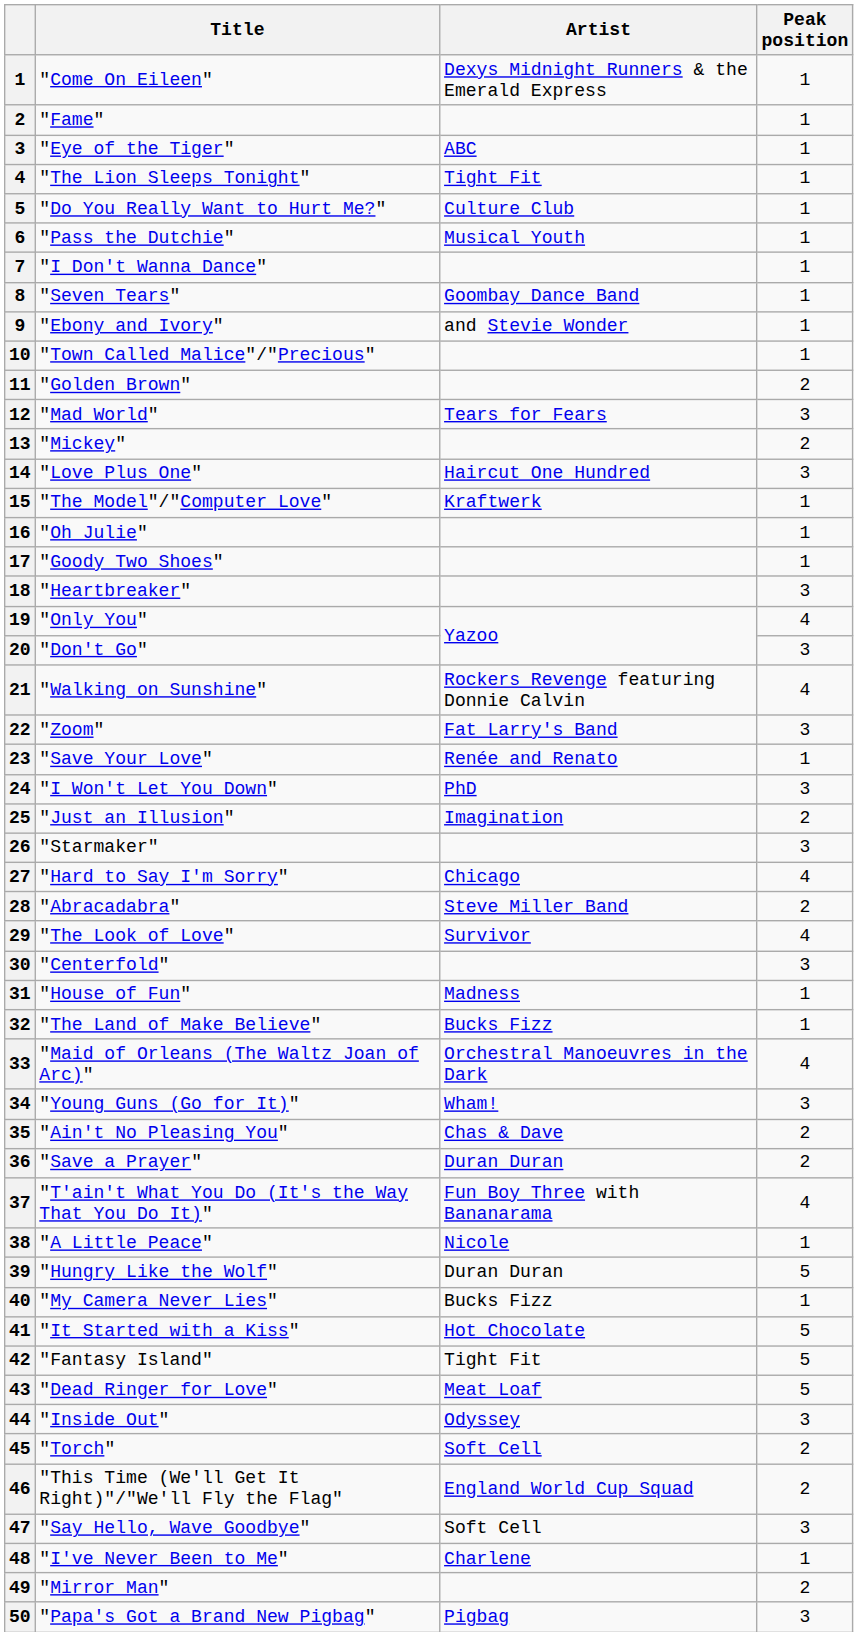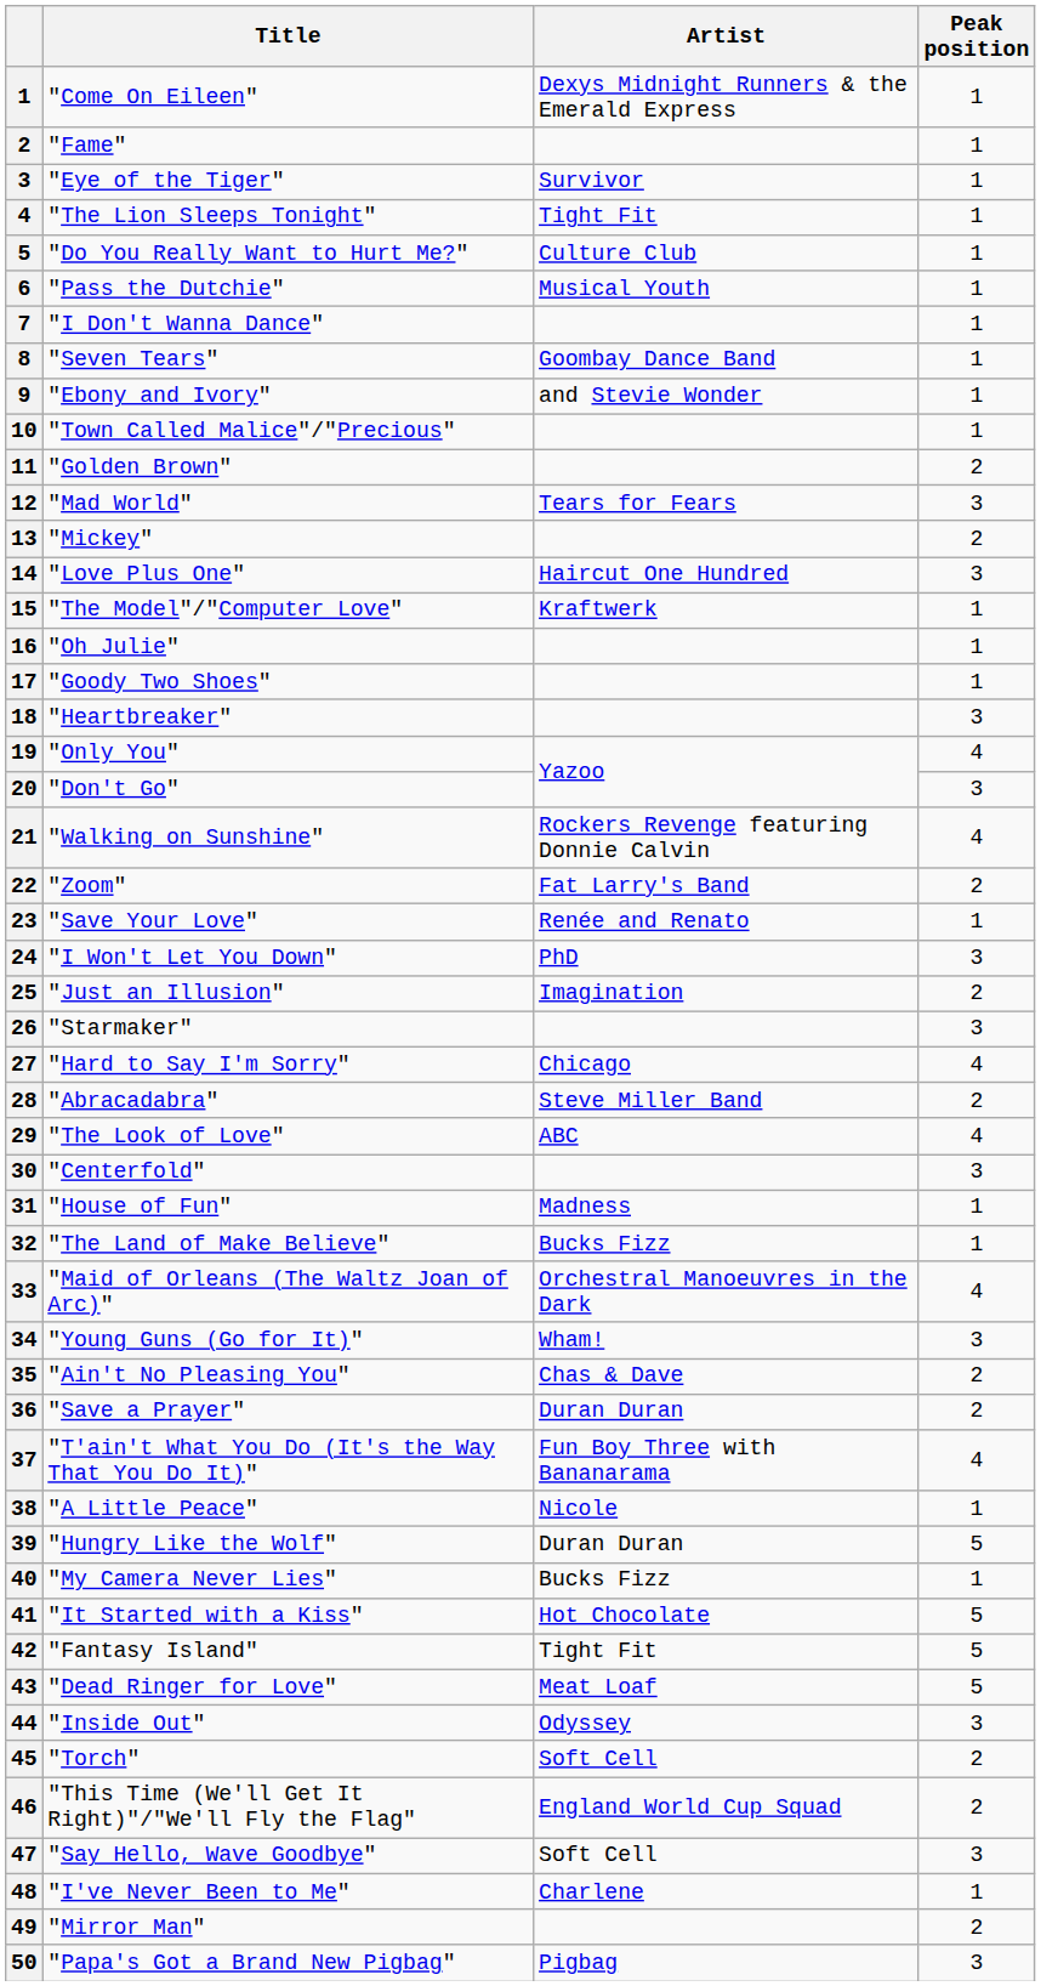 <table class="wikitable sortable plainrowheaders">
 <tr>
 <th scope=col></th>
 <th scope=col>Title</th>
 <th scope=col>Artist</th>
 <th scope=col>Peak<br>position</th>
 </tr>
 <tr>
 <th scope=row style="text-align:center;">1</th>
 <td>"<a href='#'>Come On Eileen</a>"</td>
 <td><a href='#'>Dexys Midnight Runners</a> & the Emerald Express</td>
 <td align="center">1</td>
 </tr>
 <tr>
 <th scope=row style="text-align:center;">2</th>
 <td>"<a href='#'>Fame</a>"</td>
 <td></td>
 <td align="center">1</td>
 </tr>
 <tr>
 <th scope=row style="text-align:center;">3</th>
 <td>"<a href='#'>Eye of the Tiger</a>"</td>
-<td><a href='#'>ABC</a></td>
+<td><a href='#'>Survivor</a></td>
 <td align="center">1</td>
 </tr>
 <tr>
 <th scope=row style="text-align:center;">4</th>
 <td>"<a href='#'>The Lion Sleeps Tonight</a>"</td>
 <td><a href='#'>Tight Fit</a></td>
 <td align="center">1</td>
 </tr>
 <tr>
 <th scope=row style="text-align:center;">5</th>
 <td>"<a href='#'>Do You Really Want to Hurt Me?</a>"</td>
 <td><a href='#'>Culture Club</a></td>
 <td align="center">1</td>
 </tr>
 <tr>
 <th scope=row style="text-align:center;">6</th>
 <td>"<a href='#'>Pass the Dutchie</a>"</td>
 <td><a href='#'>Musical Youth</a></td>
 <td align="center">1</td>
 </tr>
 <tr>
 <th scope=row style="text-align:center;">7</th>
 <td>"<a href='#'>I Don't Wanna Dance</a>"</td>
 <td></td>
 <td align="center">1</td>
 </tr>
 <tr>
 <th scope=row style="text-align:center;">8</th>
 <td>"<a href='#'>Seven Tears</a>"</td>
 <td><a href='#'>Goombay Dance Band</a></td>
 <td align="center">1</td>
 </tr>
 <tr>
 <th scope=row style="text-align:center;">9</th>
 <td>"<a href='#'>Ebony and Ivory</a>"</td>
 <td> and <a href='#'>Stevie Wonder</a></td>
 <td align="center">1</td>
 </tr>
 <tr>
 <th scope=row style="text-align:center;">10</th>
 <td>"<a href='#'>Town Called Malice</a>"/"<a href='#'>Precious</a>"</td>
 <td></td>
 <td align="center">1</td>
 </tr>
 <tr>
 <th scope=row style="text-align:center;">11</th>
 <td>"<a href='#'>Golden Brown</a>"</td>
 <td></td>
 <td align="center">2</td>
 </tr>
 <tr>
 <th scope=row style="text-align:center;">12</th>
 <td>"<a href='#'>Mad World</a>"</td>
 <td><a href='#'>Tears for Fears</a></td>
 <td align="center">3</td>
 </tr>
 <tr>
 <th scope=row style="text-align:center;">13</th>
 <td>"<a href='#'>Mickey</a>"</td>
 <td></td>
 <td align="center">2</td>
 </tr>
 <tr>
 <th scope=row style="text-align:center;">14</th>
 <td>"<a href='#'>Love Plus One</a>"</td>
 <td><a href='#'>Haircut One Hundred</a></td>
 <td align="center">3</td>
 </tr>
 <tr>
 <th scope=row style="text-align:center;">15</th>
 <td>"<a href='#'>The Model</a>"/"<a href='#'>Computer Love</a>"</td>
 <td><a href='#'>Kraftwerk</a></td>
 <td align="center">1</td>
 </tr>
 <tr>
 <th scope=row style="text-align:center;">16</th>
 <td>"<a href='#'>Oh Julie</a>"</td>
 <td></td>
 <td align="center">1</td>
 </tr>
 <tr>
 <th scope=row style="text-align:center;">17</th>
 <td>"<a href='#'>Goody Two Shoes</a>"</td>
 <td></td>
 <td align="center">1</td>
 </tr>
 <tr>
 <th scope=row style="text-align:center;">18</th>
 <td>"<a href='#'>Heartbreaker</a>"</td>
 <td></td>
 <td align="center">3</td>
 </tr>
 <tr>
 <th scope=row style="text-align:center;">19</th>
 <td>"<a href='#'>Only You</a>"</td>
 <td rowspan=2><a href='#'>Yazoo</a></td>
 <td align="center">4</td>
 </tr>
 <tr>
 <th scope=row style="text-align:center;">20</th>
 <td>"<a href='#'>Don't Go</a>"</td>
 <td align="center">3</td>
 </tr>
 <tr>
 <th scope=row style="text-align:center;">21</th>
 <td>"<a href='#'>Walking on Sunshine</a>"</td>
 <td><a href='#'>Rockers Revenge</a> featuring Donnie Calvin</td>
 <td align="center">4</td>
 </tr>
 <tr>
 <th scope=row style="text-align:center;">22</th>
 <td>"<a href='#'>Zoom</a>"</td>
 <td><a href='#'>Fat Larry's Band</a></td>
-<td align="center">3</td>
+<td align="center">2</td>
 </tr>
 <tr>
 <th scope=row style="text-align:center;">23</th>
 <td>"<a href='#'>Save Your Love</a>"</td>
 <td><a href='#'>Renée and Renato</a></td>
 <td align="center">1</td>
 </tr>
 <tr>
 <th scope=row style="text-align:center;">24</th>
 <td>"<a href='#'>I Won't Let You Down</a>"</td>
 <td><a href='#'>PhD</a></td>
 <td align="center">3</td>
 </tr>
 <tr>
 <th scope=row style="text-align:center;">25</th>
 <td>"<a href='#'>Just an Illusion</a>"</td>
 <td><a href='#'>Imagination</a></td>
 <td align="center">2</td>
 </tr>
 <tr>
 <th scope=row style="text-align:center;">26</th>
 <td>"Starmaker"</td>
 <td></td>
 <td align="center">3</td>
 </tr>
 <tr>
 <th scope=row style="text-align:center;">27</th>
 <td>"<a href='#'>Hard to Say I'm Sorry</a>"</td>
 <td><a href='#'>Chicago</a></td>
 <td align="center">4</td>
 </tr>
 <tr>
 <th scope=row style="text-align:center;">28</th>
 <td>"<a href='#'>Abracadabra</a>"</td>
 <td><a href='#'>Steve Miller Band</a></td>
 <td align="center">2</td>
 </tr>
 <tr>
 <th scope=row style="text-align:center;">29</th>
 <td>"<a href='#'>The Look of Love</a>"</td>
-<td><a href='#'>Survivor</a></td>
+<td><a href='#'>ABC</a></td>
 <td align="center">4</td>
 </tr>
 <tr>
 <th scope=row style="text-align:center;">30</th>
 <td>"<a href='#'>Centerfold</a>"</td>
 <td></td>
 <td align="center">3</td>
 </tr>
 <tr>
 <th scope=row style="text-align:center;">31</th>
 <td>"<a href='#'>House of Fun</a>"</td>
 <td><a href='#'>Madness</a></td>
 <td align="center">1</td>
 </tr>
 <tr>
 <th scope=row style="text-align:center;">32</th>
 <td>"<a href='#'>The Land of Make Believe</a>"</td>
 <td><a href='#'>Bucks Fizz</a></td>
 <td align="center">1</td>
 </tr>
 <tr>
 <th scope=row style="text-align:center;">33</th>
 <td>"<a href='#'>Maid of Orleans (The Waltz Joan of Arc)</a>"</td>
 <td><a href='#'>Orchestral Manoeuvres in the Dark</a></td>
 <td align="center">4</td>
 </tr>
 <tr>
 <th scope=row style="text-align:center;">34</th>
 <td>"<a href='#'>Young Guns (Go for It)</a>"</td>
 <td><a href='#'>Wham!</a></td>
 <td align="center">3</td>
 </tr>
 <tr>
 <th scope=row style="text-align:center;">35</th>
 <td>"<a href='#'>Ain't No Pleasing You</a>"</td>
 <td><a href='#'>Chas & Dave</a></td>
 <td align="center">2</td>
 </tr>
 <tr>
 <th scope=row style="text-align:center;">36</th>
 <td>"<a href='#'>Save a Prayer</a>"</td>
 <td><a href='#'>Duran Duran</a></td>
 <td align="center">2</td>
 </tr>
 <tr>
 <th scope=row style="text-align:center;">37</th>
 <td>"<a href='#'>T'ain't What You Do (It's the Way That You Do It)</a>"</td>
 <td><a href='#'>Fun Boy Three</a> with <a href='#'>Bananarama</a></td>
 <td align="center">4</td>
 </tr>
 <tr>
 <th scope=row style="text-align:center;">38</th>
 <td>"<a href='#'>A Little Peace</a>"</td>
 <td><a href='#'>Nicole</a></td>
 <td align="center">1</td>
 </tr>
 <tr>
 <th scope=row style="text-align:center;">39</th>
 <td>"<a href='#'>Hungry Like the Wolf</a>"</td>
 <td>Duran Duran</td>
 <td align="center">5</td>
 </tr>
 <tr>
 <th scope=row style="text-align:center;">40</th>
 <td>"<a href='#'>My Camera Never Lies</a>"</td>
 <td>Bucks Fizz</td>
 <td align="center">1</td>
 </tr>
 <tr>
 <th scope=row style="text-align:center;">41</th>
 <td>"<a href='#'>It Started with a Kiss</a>"</td>
 <td><a href='#'>Hot Chocolate</a></td>
 <td align="center">5</td>
 </tr>
 <tr>
 <th scope=row style="text-align:center;">42</th>
 <td>"Fantasy Island"</td>
 <td>Tight Fit</td>
 <td align="center">5</td>
 </tr>
 <tr>
 <th scope=row style="text-align:center;">43</th>
 <td>"<a href='#'>Dead Ringer for Love</a>"</td>
 <td><a href='#'>Meat Loaf</a></td>
 <td align="center">5</td>
 </tr>
 <tr>
 <th scope=row style="text-align:center;">44</th>
 <td>"<a href='#'>Inside Out</a>"</td>
 <td><a href='#'>Odyssey</a></td>
 <td align="center">3</td>
 </tr>
 <tr>
 <th scope=row style="text-align:center;">45</th>
 <td>"<a href='#'>Torch</a>"</td>
 <td><a href='#'>Soft Cell</a></td>
 <td align="center">2</td>
 </tr>
 <tr>
 <th scope=row style="text-align:center;">46</th>
 <td>"This Time (We'll Get It Right)"/"We'll Fly the Flag"</td>
 <td><a href='#'>England World Cup Squad</a></td>
 <td align="center">2</td>
 </tr>
 <tr>
 <th scope=row style="text-align:center;">47</th>
 <td>"<a href='#'>Say Hello, Wave Goodbye</a>"</td>
 <td>Soft Cell</td>
 <td align="center">3</td>
 </tr>
 <tr>
 <th scope=row style="text-align:center;">48</th>
 <td>"<a href='#'>I've Never Been to Me</a>"</td>
 <td><a href='#'>Charlene</a></td>
 <td align="center">1</td>
 </tr>
 <tr>
 <th scope=row style="text-align:center;">49</th>
 <td>"<a href='#'>Mirror Man</a>"</td>
 <td></td>
 <td align="center">2</td>
 </tr>
 <tr>
 <th scope=row style="text-align:center;">50</th>
 <td>"<a href='#'>Papa's Got a Brand New Pigbag</a>"</td>
 <td><a href='#'>Pigbag</a></td>
 <td align="center">3</td>
 </tr>
 </table>
